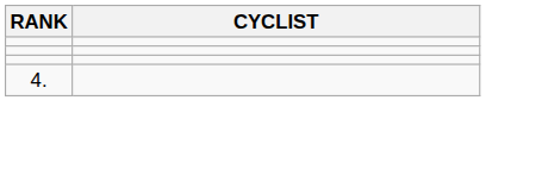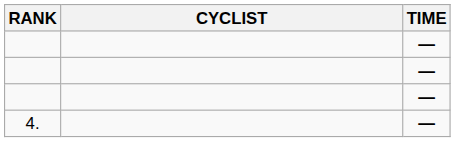 <table class="wikitable" style="font-size:95%;">
 <tr>
 <th>RANK</th>
 <th align="left" style="width: 20em">CYCLIST</th>
+<th>TIME</th>
 </tr>
 <tr>
 <td align="center"></td>
 <td></td>
+<td align="center"><strong>—</strong></td>
 </tr>
 <tr>
 <td align="center"></td>
 <td></td>
+<td align="center"><strong>—</strong></td>
 </tr>
 <tr>
 <td align="center"></td>
 <td></td>
+<td align="center"><strong>—</strong></td>
 </tr>
 <tr>
 <td align="center">4.</td>
 <td></td>
+<td align="center"><strong>—</strong></td>
 </tr>
 </table>
